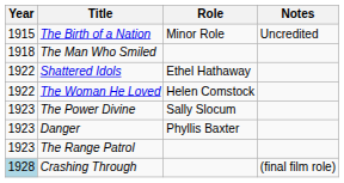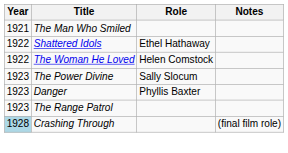 <table class=wikitable>
 <tr>
 <th>Year</th>
 <th>Title</th>
 <th>Role</th>
 <th>Notes</th>
 </tr>
 <tr>
-<td>1915</td>
-<td><em><a href='#'>The Birth of a Nation</a></em></td>
-<td>Minor Role</td>
-<td>Uncredited</td>
-</tr>
-<tr>
-<td>1918</td>
+<td>1921</td>
 <td><em>The Man Who Smiled</em></td>
 <td></td>
 <td></td>
 </tr>
 <tr>
 <td>1922</td>
 <td><em><a href='#'>Shattered Idols</a></em></td>
 <td>Ethel Hathaway</td>
 <td></td>
 </tr>
 <tr>
 <td>1922</td>
 <td><em><a href='#'>The Woman He Loved</a></em></td>
 <td>Helen Comstock</td>
 <td></td>
 </tr>
 <tr>
 <td>1923</td>
 <td><em>The Power Divine</em></td>
 <td>Sally Slocum</td>
 <td></td>
 </tr>
 <tr>
 <td>1923</td>
 <td><em>Danger</em></td>
 <td>Phyllis Baxter</td>
 <td></td>
 </tr>
 <tr>
 <td>1923</td>
 <td><em>The Range Patrol</em></td>
 <td></td>
 <td></td>
 </tr>
 <tr>
 <td style="background: lightblue;">1928</td>
 <td><em>Crashing Through</em></td>
 <td></td>
 <td>(final film role)</td>
 </tr>
 </table>
